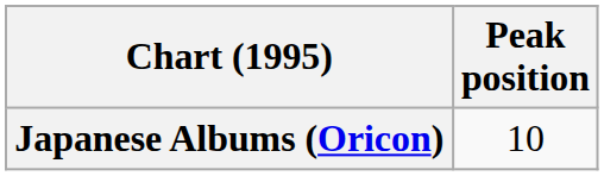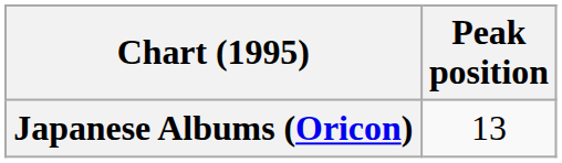 <table class="wikitable plainrowheaders" style="text-align:center">
 <tr>
 <th scope="col">Chart (1995)</th>
 <th scope="col">Peak<br> position</th>
 </tr>
 <tr>
 <th scope="row">Japanese Albums (<a href='#'>Oricon</a>)</th>
-<td>10</td>
+<td>13</td>
 </tr>
 </table>
